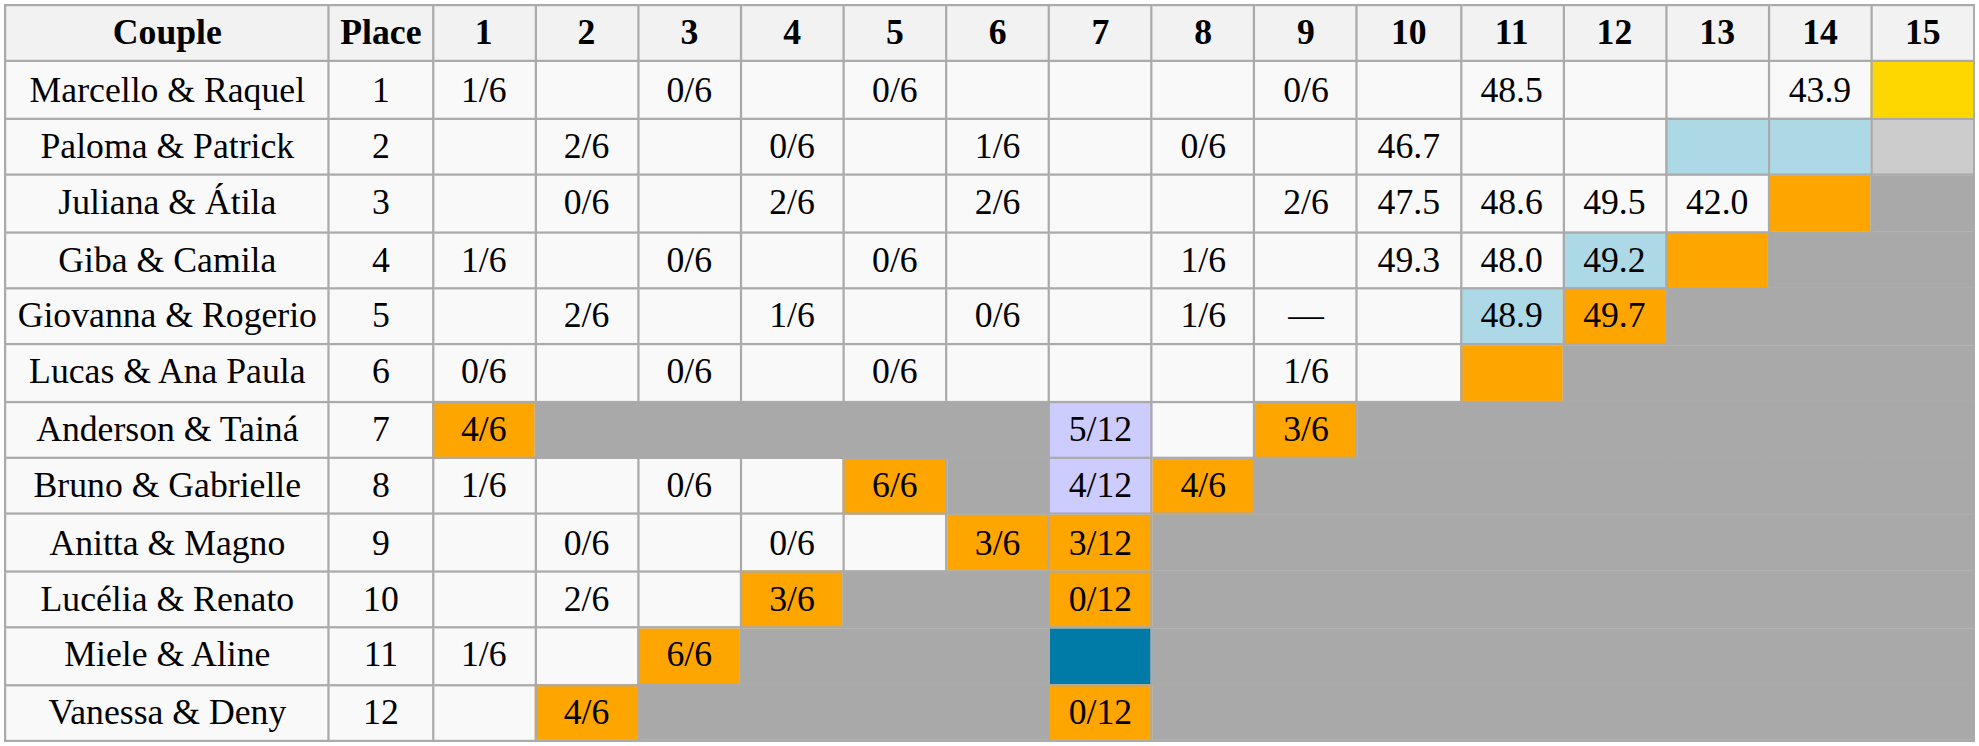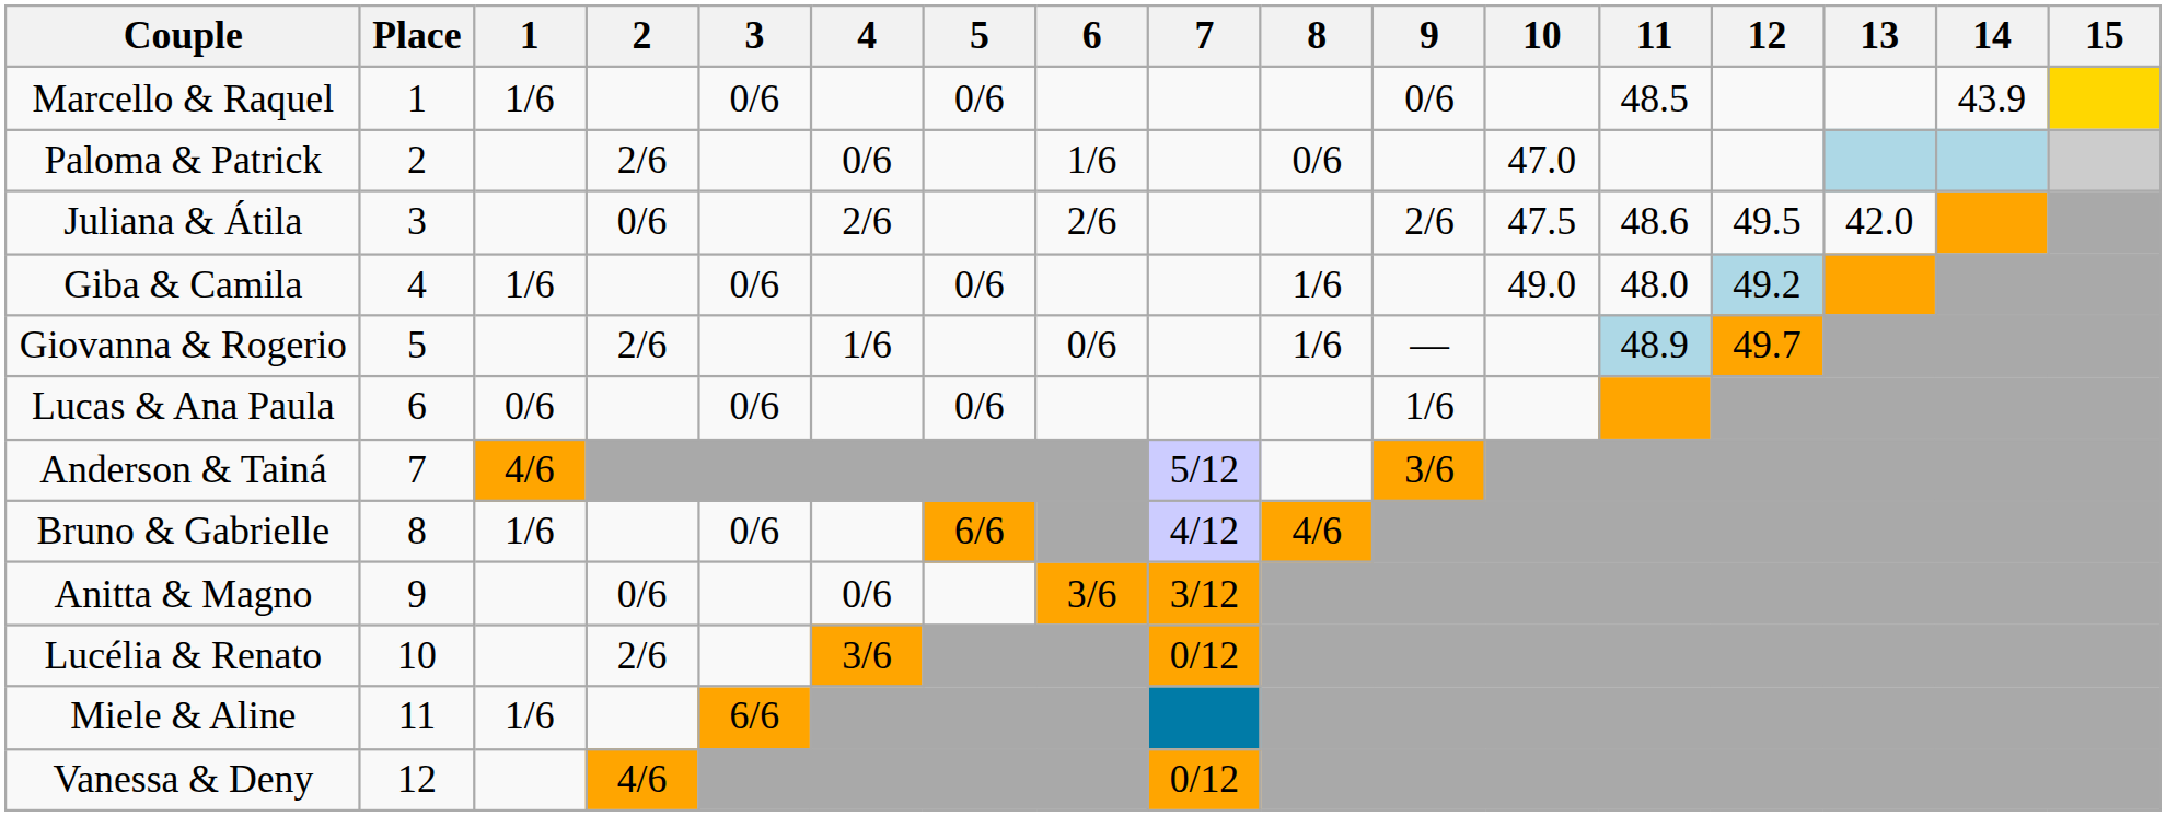 <table class="wikitable sortable"  style="margin:auto; text-align:center; white-space:nowrap; width:100%;">
 <tr>
 <th style="width:10.0%;">Couple</th>
 <th style="width:05.0%;">Place</th>
 <th style="width:05.0%;">1</th>
 <th style="width:05.0%;">2</th>
 <th style="width:05.0%;">3</th>
 <th style="width:05.0%;">4</th>
 <th style="width:05.0%;">5</th>
 <th style="width:05.0%;">6</th>
 <th style="width:05.0%;">7</th>
 <th style="width:05.0%;">8</th>
 <th style="width:05.0%;">9</th>
 <th style="width:05.0%;">10</th>
 <th style="width:05.0%;">11</th>
 <th style="width:05.0%;">12</th>
 <th style="width:05.0%;">13</th>
 <th style="width:05.0%;">14</th>
 <th style="width:05.0%;">15</th>
 </tr>
 <tr>
 <td>Marcello & Raquel</td>
 <td>1</td>
 <td>1/6</td>
 <td></td>
 <td>0/6</td>
 <td></td>
 <td>0/6</td>
 <td></td>
 <td></td>
 <td></td>
 <td>0/6</td>
 <td></td>
 <td>48.5</td>
 <td></td>
 <td></td>
 <td>43.9</td>
 <td bgcolor=FFD700><em></em></td>
 </tr>
 <tr>
 <td>Paloma & Patrick</td>
 <td>2</td>
 <td></td>
 <td>2/6</td>
 <td></td>
 <td>0/6</td>
 <td></td>
 <td>1/6</td>
 <td></td>
 <td>0/6</td>
 <td></td>
-<td>46.7</td>
+<td>47.0</td>
 <td></td>
 <td><em></em></td>
 <td bgcolor=ADD8E6></td>
 <td bgcolor=ADD8E6></td>
 <td bgcolor=CCCCCC></td>
 </tr>
 <tr>
 <td>Juliana & Átila</td>
 <td>3</td>
 <td></td>
 <td>0/6</td>
 <td></td>
 <td>2/6</td>
 <td></td>
 <td>2/6</td>
 <td></td>
 <td></td>
 <td>2/6</td>
 <td>47.5</td>
 <td>48.6</td>
 <td>49.5</td>
 <td>42.0</td>
 <td bgcolor=FFA500><em></em></td>
 <td bgcolor=A9A9A9></td>
 </tr>
 <tr>
 <td>Giba & Camila</td>
 <td>4</td>
 <td>1/6</td>
 <td></td>
 <td>0/6</td>
 <td></td>
 <td>0/6</td>
 <td></td>
 <td></td>
 <td>1/6</td>
 <td></td>
-<td>49.3</td>
+<td>49.0</td>
 <td>48.0</td>
 <td bgcolor=ADD8E6>49.2</td>
 <td bgcolor=FFA500><em></em></td>
 <td bgcolor=A9A9A9 colspan=2></td>
 </tr>
 <tr>
 <td>Giovanna & Rogerio</td>
 <td>5</td>
 <td></td>
 <td>2/6</td>
 <td></td>
 <td>1/6</td>
 <td></td>
 <td>0/6</td>
 <td></td>
 <td>1/6</td>
 <td>—</td>
 <td><em></em></td>
 <td bgcolor=ADD8E6>48.9</td>
 <td bgcolor=FFA500>49.7</td>
 <td bgcolor=A9A9A9 colspan=3></td>
 </tr>
 <tr>
 <td>Lucas & Ana Paula</td>
 <td>6</td>
 <td>0/6</td>
 <td></td>
 <td>0/6</td>
 <td></td>
 <td>0/6</td>
 <td></td>
 <td></td>
 <td></td>
 <td>1/6</td>
 <td><em></em></td>
 <td bgcolor=FFA500><em></em></td>
 <td bgcolor=A9A9A9 colspan=5></td>
 </tr>
 <tr>
 <td>Anderson & Tainá</td>
 <td>7</td>
 <td bgcolor=FFA500>4/6</td>
 <td bgcolor=A9A9A9 colspan=5></td>
 <td bgcolor=CCCCFF>5/12</td>
 <td></td>
 <td bgcolor=FFA500>3/6</td>
 <td bgcolor=A9A9A9 colspan=7></td>
 </tr>
 <tr>
 <td>Bruno & Gabrielle</td>
 <td>8</td>
 <td>1/6</td>
 <td></td>
 <td>0/6</td>
 <td></td>
 <td bgcolor=FFA500>6/6</td>
 <td bgcolor=A9A9A9></td>
 <td bgcolor=CCCCFF>4/12</td>
 <td bgcolor=FFA500>4/6</td>
 <td bgcolor=A9A9A9 colspan=8></td>
 </tr>
 <tr>
 <td>Anitta & Magno</td>
 <td>9</td>
 <td></td>
 <td>0/6</td>
 <td></td>
 <td>0/6</td>
 <td></td>
 <td bgcolor=FFA500>3/6</td>
 <td bgcolor=FFA500>3/12</td>
 <td bgcolor=A9A9A9 colspan=9></td>
 </tr>
 <tr>
 <td>Lucélia & Renato</td>
 <td>10</td>
 <td></td>
 <td>2/6</td>
 <td></td>
 <td bgcolor=FFA500>3/6</td>
 <td bgcolor=A9A9A9 colspan=2></td>
 <td bgcolor=FFA500>0/12</td>
 <td bgcolor=A9A9A9 colspan=9></td>
 </tr>
 <tr>
 <td>Miele & Aline</td>
 <td>11</td>
 <td>1/6</td>
 <td></td>
 <td bgcolor=FFA500>6/6</td>
 <td bgcolor=A9A9A9 colspan=3></td>
 <td bgcolor=007BA7></td>
 <td bgcolor=A9A9A9 colspan=9></td>
 </tr>
 <tr>
 <td>Vanessa & Deny</td>
 <td>12</td>
 <td></td>
 <td bgcolor=FFA500>4/6</td>
 <td bgcolor=A9A9A9 colspan=4></td>
 <td bgcolor=FFA500>0/12</td>
 <td bgcolor=A9A9A9 colspan=9></td>
 </tr>
 <tr>
 </tr>
 </table>
